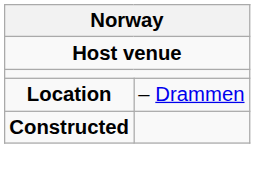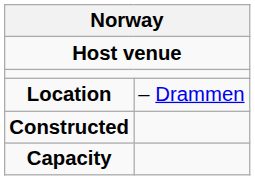 <table class=wikitable style=text-align:center>
 <tr>
 <th colspan=2>Norway</th>
 </tr>
 <tr>
 <td colspan=2><strong>Host venue</strong></td>
 </tr>
 <tr>
 <td colspan=2></td>
 </tr>
 <tr>
 <td><strong>Location</strong></td>
 <td> – <a href='#'>Drammen</a></td>
 </tr>
 <tr>
 <td><strong>Constructed</strong></td>
 <td></td>
 </tr>
+<tr>
+<td><strong>Capacity</strong></td>
+<td></td>
+</tr>
 </table>
